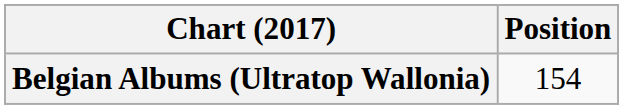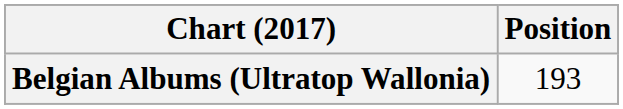 <table class="wikitable plainrowheaders" style="text-align:center">
 <tr>
 <th scope="col">Chart (2017)</th>
 <th scope="col">Position</th>
 </tr>
 <tr>
 <th scope="row">Belgian Albums (Ultratop Wallonia)</th>
-<td>154</td>
+<td>193</td>
 </tr>
 </table>
